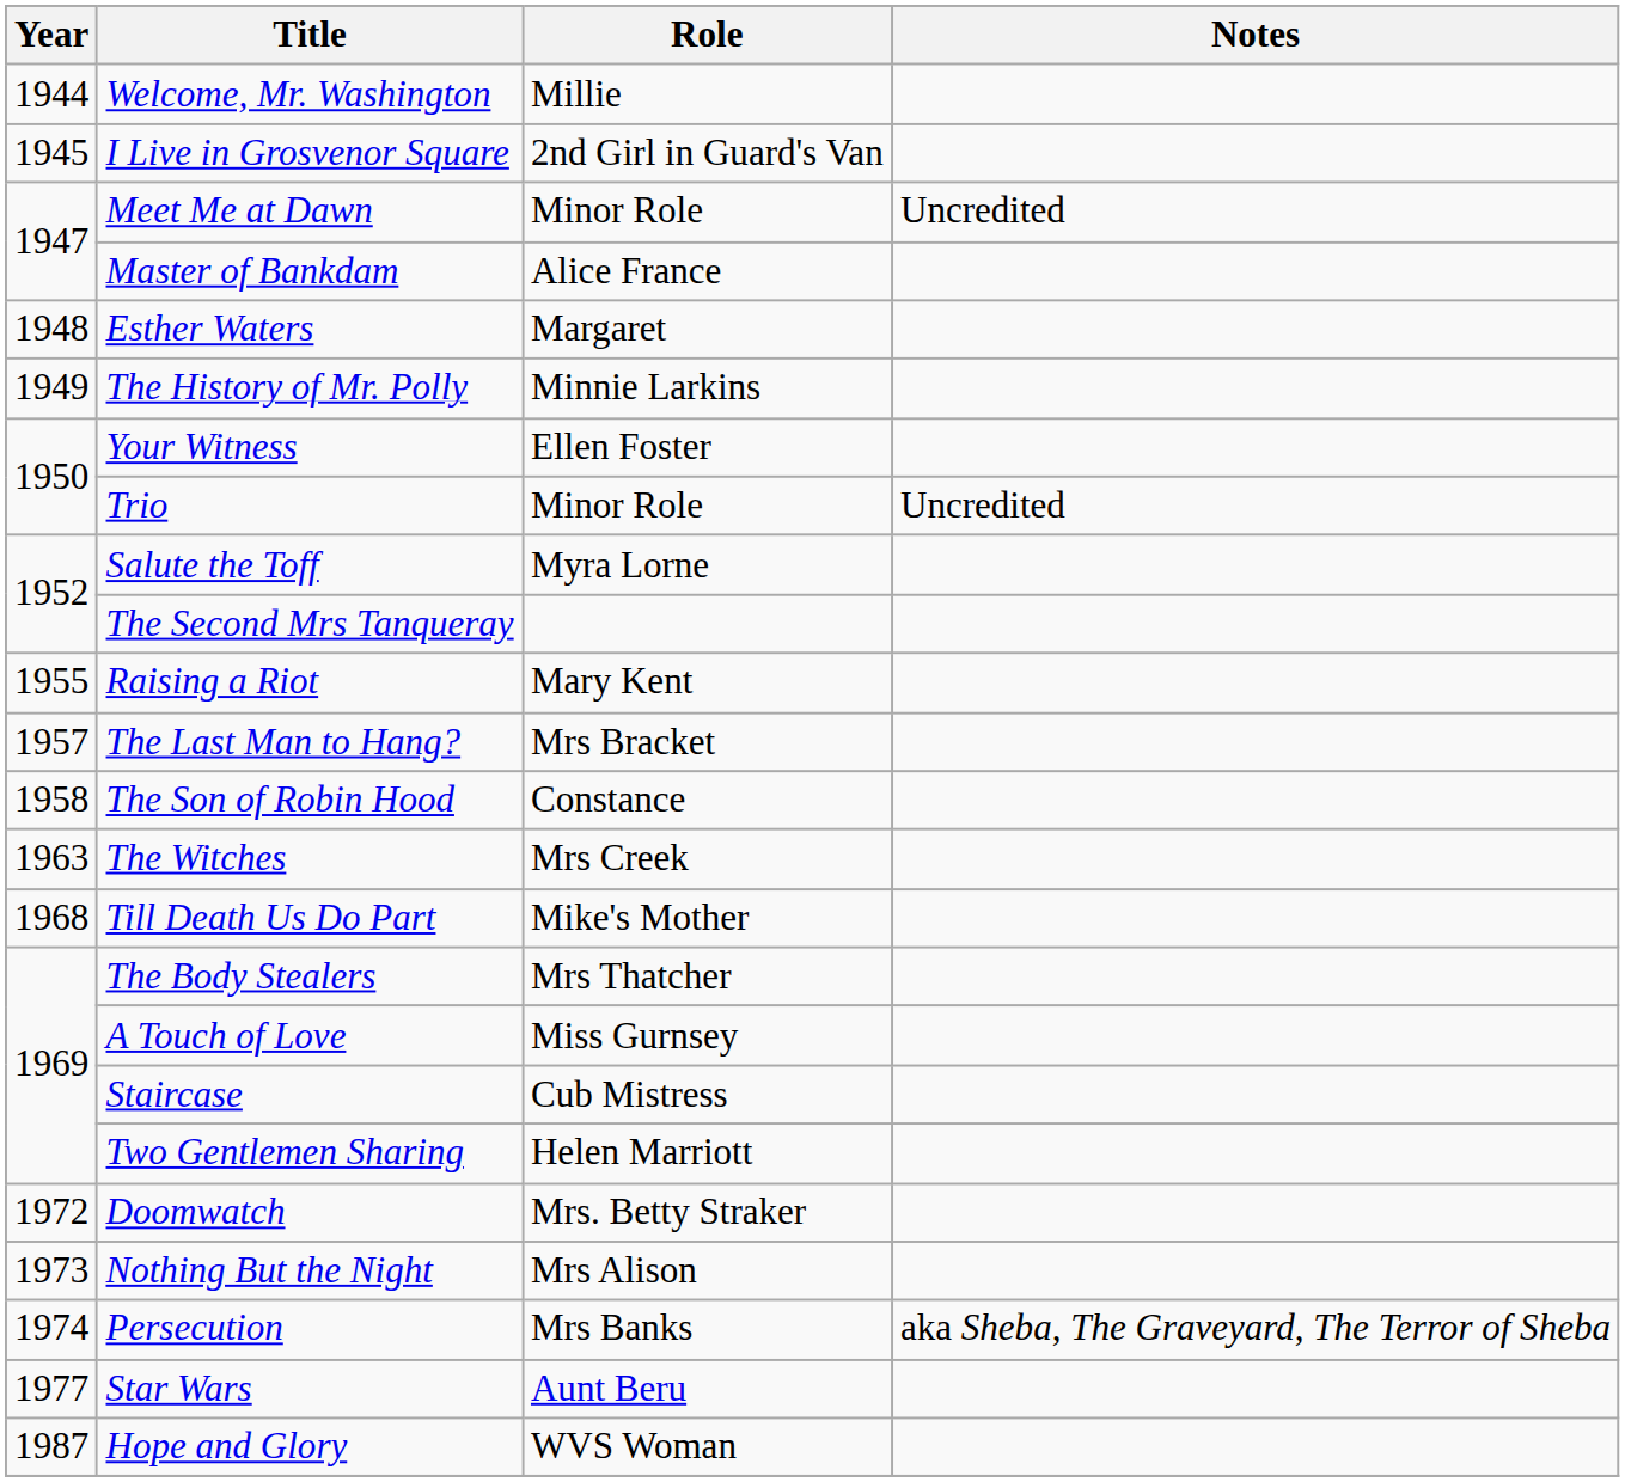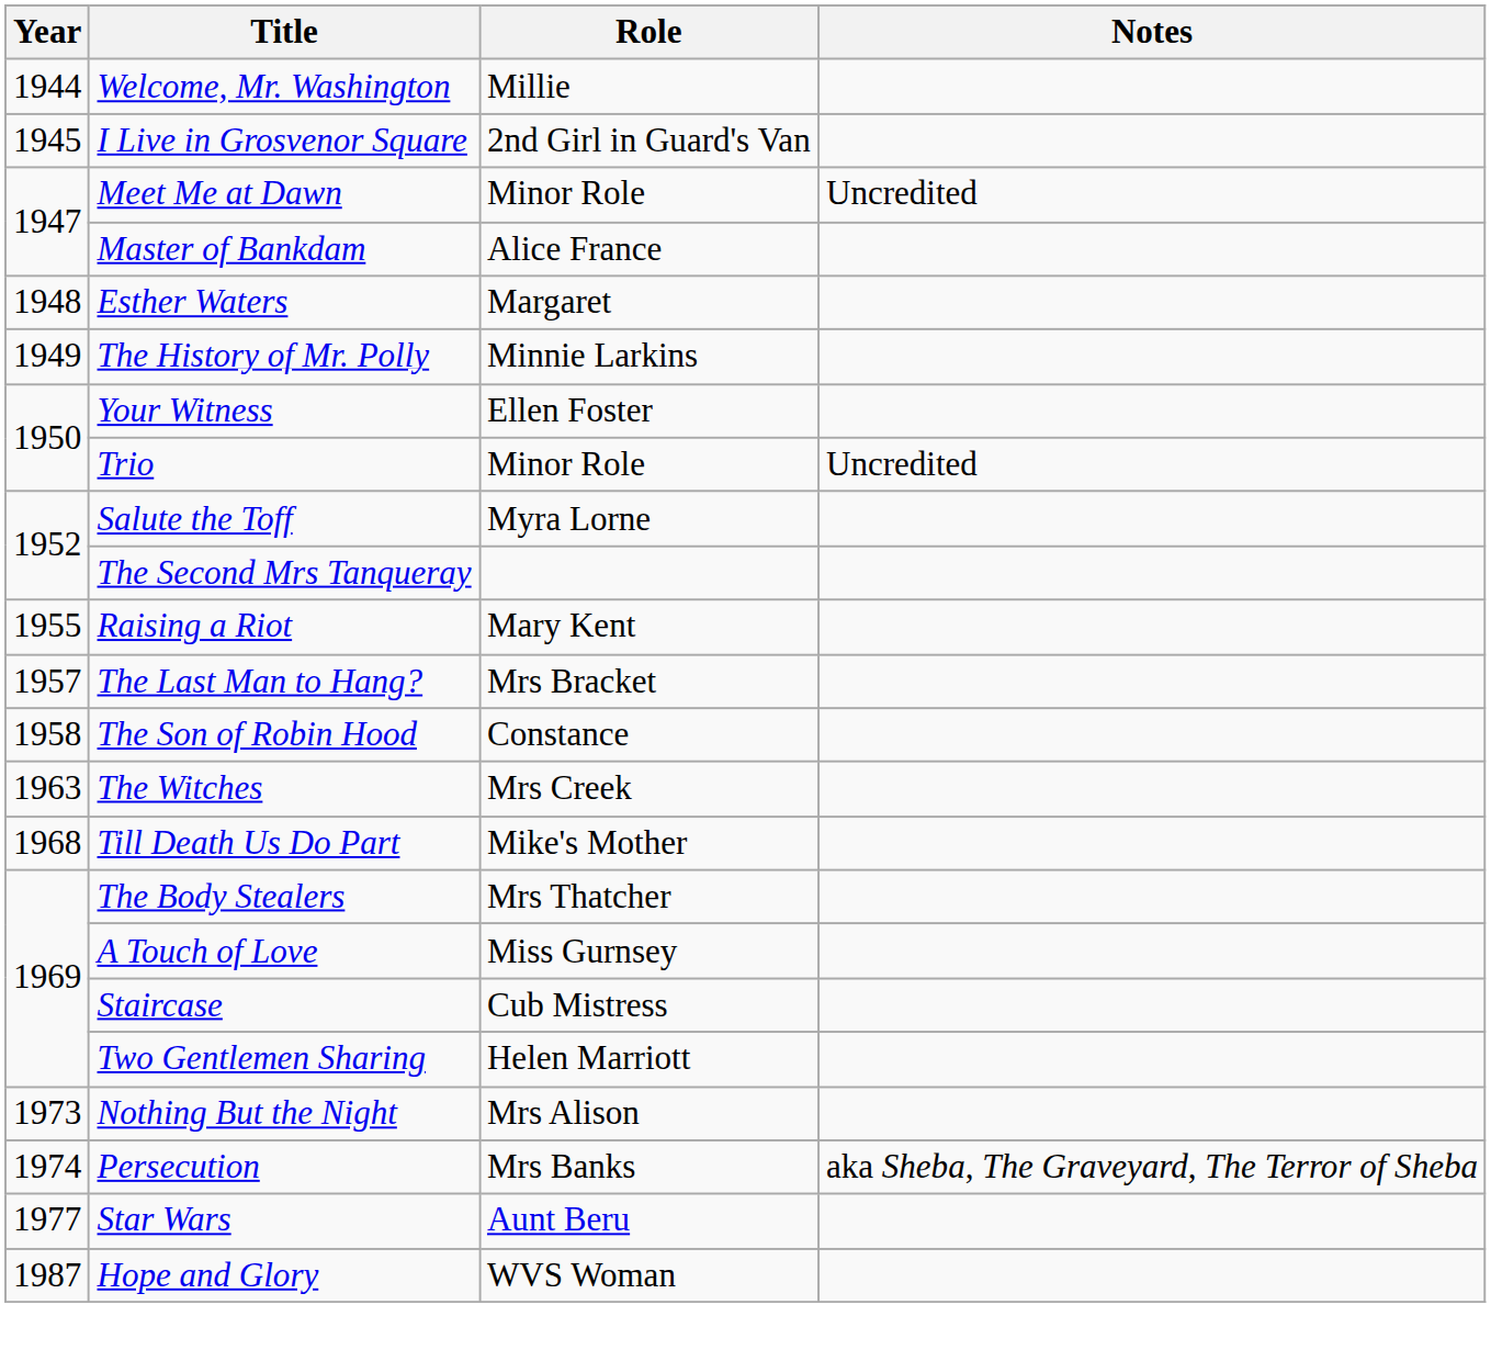 <table class="wikitable">
 <tr>
 <th>Year</th>
 <th>Title</th>
 <th>Role</th>
 <th>Notes</th>
 </tr>
 <tr>
 <td>1944</td>
 <td><em><a href='#'>Welcome, Mr. Washington</a></em></td>
 <td>Millie</td>
 <td></td>
 </tr>
 <tr>
 <td>1945</td>
 <td><em><a href='#'>I Live in Grosvenor Square</a></em></td>
 <td>2nd Girl in Guard's Van</td>
 <td></td>
 </tr>
 <tr>
 <td rowspan="2">1947</td>
 <td><em><a href='#'>Meet Me at Dawn</a></em></td>
 <td>Minor Role</td>
 <td>Uncredited</td>
 </tr>
 <tr>
 <td><em><a href='#'>Master of Bankdam</a></em></td>
 <td>Alice France</td>
 <td></td>
 </tr>
 <tr>
 <td>1948</td>
 <td><em><a href='#'>Esther Waters</a></em></td>
 <td>Margaret</td>
 <td></td>
 </tr>
 <tr>
 <td>1949</td>
 <td><em><a href='#'>The History of Mr. Polly</a></em></td>
 <td>Minnie Larkins</td>
 <td></td>
 </tr>
 <tr>
 <td rowspan="2">1950</td>
 <td><em><a href='#'>Your Witness</a></em></td>
 <td>Ellen Foster</td>
 <td></td>
 </tr>
 <tr>
 <td><em><a href='#'>Trio</a></em></td>
 <td>Minor Role</td>
 <td>Uncredited</td>
 </tr>
 <tr>
 <td rowspan="2">1952</td>
 <td><em><a href='#'>Salute the Toff</a></em></td>
 <td>Myra Lorne</td>
 <td></td>
 </tr>
 <tr>
 <td><em><a href='#'>The Second Mrs Tanqueray</a></em></td>
 <td></td>
 <td></td>
 </tr>
 <tr>
 <td>1955</td>
 <td><em><a href='#'>Raising a Riot</a></em></td>
 <td>Mary Kent</td>
 <td></td>
 </tr>
 <tr>
 <td>1957</td>
 <td><em><a href='#'>The Last Man to Hang?</a></em></td>
 <td>Mrs Bracket</td>
 <td></td>
 </tr>
 <tr>
 <td>1958</td>
 <td><em><a href='#'>The Son of Robin Hood</a></em></td>
 <td>Constance</td>
 <td></td>
 </tr>
 <tr>
 <td>1963</td>
 <td><em><a href='#'>The Witches</a></em></td>
 <td>Mrs Creek</td>
 <td></td>
 </tr>
 <tr>
 <td>1968</td>
 <td><em><a href='#'>Till Death Us Do Part</a></em></td>
 <td>Mike's Mother</td>
 <td></td>
 </tr>
 <tr>
 <td rowspan="4">1969</td>
 <td><em><a href='#'>The Body Stealers</a></em></td>
 <td>Mrs Thatcher</td>
 <td></td>
 </tr>
 <tr>
 <td><em><a href='#'>A Touch of Love</a></em></td>
 <td>Miss Gurnsey</td>
 <td></td>
 </tr>
 <tr>
 <td><em><a href='#'>Staircase</a></em></td>
 <td>Cub Mistress</td>
 <td></td>
 </tr>
 <tr>
 <td><em><a href='#'>Two Gentlemen Sharing</a></em></td>
 <td>Helen Marriott</td>
 <td></td>
 </tr>
 <tr>
-<td>1972</td>
-<td><em><a href='#'>Doomwatch</a></em></td>
-<td>Mrs. Betty Straker</td>
-<td></td>
-</tr>
-<tr>
 <td>1973</td>
 <td><em><a href='#'>Nothing But the Night</a></em></td>
 <td>Mrs Alison</td>
 <td></td>
 </tr>
 <tr>
 <td>1974</td>
 <td><em><a href='#'>Persecution</a></em></td>
 <td>Mrs Banks</td>
 <td>aka <em>Sheba</em>, <em>The Graveyard</em>, <em>The Terror of Sheba</em></td>
 </tr>
 <tr>
 <td>1977</td>
 <td><em><a href='#'>Star Wars</a></em></td>
 <td><a href='#'>Aunt Beru</a></td>
 <td></td>
 </tr>
 <tr>
 <td>1987</td>
 <td><em><a href='#'>Hope and Glory</a></em></td>
 <td>WVS Woman</td>
 <td></td>
 </tr>
 <tr>
 </tr>
 </table>
